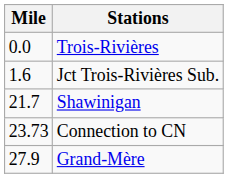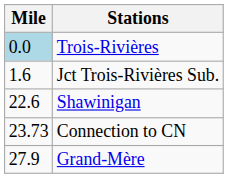 <table class="wikitable">
 <tr>
 <th>Mile</th>
 <th>Stations</th>
 </tr>
 <tr>
-<td>0.0</td>
+<td style="background: lightblue;">0.0</td>
 <td><a href='#'>Trois-Rivières</a></td>
 </tr>
 <tr>
 <td>1.6</td>
 <td>Jct Trois-Rivières Sub.</td>
 </tr>
 <tr>
-<td>21.7</td>
+<td>22.6</td>
 <td><a href='#'>Shawinigan</a></td>
 </tr>
 <tr>
 <td>23.73</td>
 <td>Connection to CN</td>
 </tr>
 <tr>
 <td>27.9</td>
 <td><a href='#'>Grand-Mère</a></td>
 </tr>
 </table>
